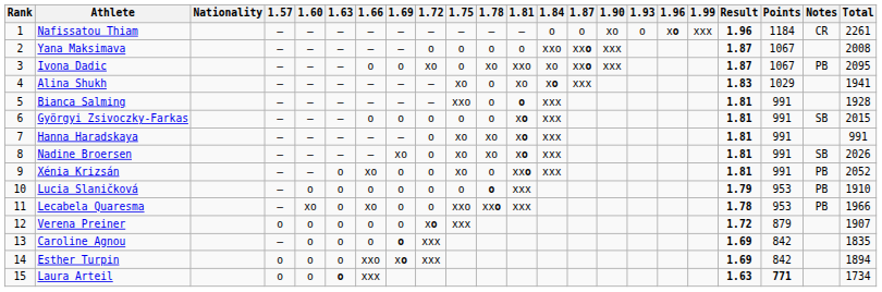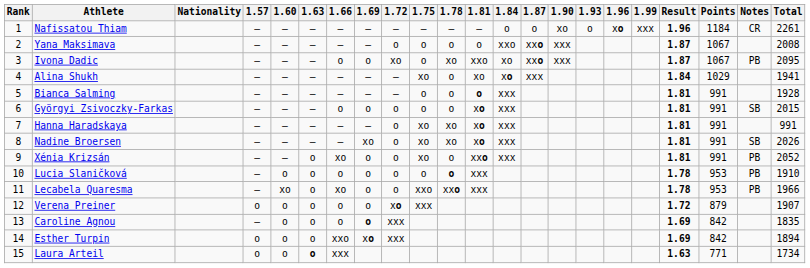 <table class="wikitable sortable" style="text-align:center;font-size:90%">
 <tr>
 <th>Rank</th>
 <th>Athlete</th>
 <th>Nationality</th>
 <th>1.57</th>
 <th>1.60</th>
 <th>1.63</th>
 <th>1.66</th>
 <th>1.69</th>
 <th>1.72</th>
 <th>1.75</th>
 <th>1.78</th>
 <th>1.81</th>
 <th>1.84</th>
 <th>1.87</th>
 <th>1.90</th>
 <th>1.93</th>
 <th>1.96</th>
 <th>1.99</th>
 <th>Result</th>
 <th>Points</th>
 <th>Notes</th>
 <th>Total</th>
 </tr>
 <tr>
 <td>1</td>
 <td align=left><a href='#'>Nafissatou Thiam</a></td>
 <td align=left></td>
 <td>–</td>
 <td>–</td>
 <td>–</td>
 <td>–</td>
 <td>–</td>
 <td>–</td>
 <td>–</td>
 <td>–</td>
 <td>–</td>
 <td>o</td>
 <td>o</td>
 <td>xo</td>
 <td>o</td>
 <td>x<strong>o</strong></td>
 <td>xxx</td>
 <td><strong>1.96</strong></td>
 <td>1184</td>
 <td>CR</td>
 <td>2261</td>
 </tr>
 <tr>
 <td>2</td>
 <td align=left><a href='#'>Yana Maksimava</a></td>
 <td align=left></td>
 <td>–</td>
 <td>–</td>
 <td>–</td>
 <td>–</td>
 <td>–</td>
 <td>o</td>
 <td>o</td>
 <td>o</td>
 <td>o</td>
 <td>xxo</td>
 <td>xx<strong>o</strong></td>
 <td>xxx</td>
 <td></td>
 <td></td>
 <td></td>
 <td><strong>1.87</strong></td>
 <td>1067</td>
 <td></td>
 <td>2008</td>
 </tr>
 <tr>
 <td>3</td>
 <td align=left><a href='#'>Ivona Dadic</a></td>
 <td align=left></td>
 <td>–</td>
 <td>–</td>
 <td>–</td>
 <td>o</td>
 <td>o</td>
 <td>xo</td>
 <td>o</td>
 <td>xo</td>
 <td>xxo</td>
 <td>xo</td>
 <td>xx<strong>o</strong></td>
 <td>xxx</td>
 <td></td>
 <td></td>
 <td></td>
 <td><strong>1.87</strong></td>
 <td>1067</td>
 <td>PB</td>
 <td>2095</td>
 </tr>
 <tr>
 <td>4</td>
 <td align=left><a href='#'>Alina Shukh</a></td>
 <td align=left></td>
 <td>–</td>
 <td>–</td>
 <td>–</td>
 <td>–</td>
 <td>–</td>
 <td>–</td>
 <td>xo</td>
 <td>o</td>
 <td>xo</td>
 <td>x<strong>o</strong></td>
 <td>xxx</td>
 <td></td>
 <td></td>
 <td></td>
 <td></td>
-<td><strong>1.83</strong></td>
+<td><strong>1.84</strong></td>
 <td>1029</td>
 <td></td>
 <td>1941</td>
 </tr>
 <tr>
 <td>5</td>
 <td align=left><a href='#'>Bianca Salming</a></td>
 <td align=left></td>
 <td>–</td>
 <td>–</td>
 <td>–</td>
 <td>–</td>
 <td>–</td>
 <td>–</td>
-<td>xxo</td>
+<td>o</td>
 <td>o</td>
 <td><strong>o</strong></td>
 <td>xxx</td>
 <td></td>
 <td></td>
 <td></td>
 <td></td>
 <td></td>
 <td><strong>1.81</strong></td>
 <td>991</td>
 <td></td>
 <td>1928</td>
 </tr>
 <tr>
 <td>6</td>
 <td align=left><a href='#'>Györgyi Zsivoczky-Farkas</a></td>
 <td align=left></td>
 <td>–</td>
 <td>–</td>
 <td>–</td>
 <td>o</td>
 <td>o</td>
 <td>o</td>
 <td>o</td>
 <td>o</td>
 <td>x<strong>o</strong></td>
 <td>xxx</td>
 <td></td>
 <td></td>
 <td></td>
 <td></td>
 <td></td>
 <td><strong>1.81</strong></td>
 <td>991</td>
 <td>SB</td>
 <td>2015</td>
 </tr>
 <tr>
 <td>7</td>
 <td align=left><a href='#'>Hanna Haradskaya</a></td>
 <td align=left></td>
 <td>–</td>
 <td>–</td>
 <td>–</td>
 <td>–</td>
 <td>–</td>
 <td>o</td>
 <td>xo</td>
 <td>xo</td>
 <td>x<strong>o</strong></td>
 <td>xxx</td>
 <td></td>
 <td></td>
 <td></td>
 <td></td>
 <td></td>
 <td><strong>1.81</strong></td>
 <td>991</td>
 <td></td>
 <td>991</td>
 </tr>
 <tr>
 <td>8</td>
 <td align=left><a href='#'>Nadine Broersen</a></td>
 <td align=left></td>
 <td>–</td>
 <td>–</td>
 <td>–</td>
 <td>–</td>
 <td>xo</td>
 <td>o</td>
 <td>xo</td>
 <td>xo</td>
 <td>x<strong>o</strong></td>
 <td>xxx</td>
 <td></td>
 <td></td>
 <td></td>
 <td></td>
 <td></td>
 <td><strong>1.81</strong></td>
 <td>991</td>
 <td>SB</td>
 <td>2026</td>
 </tr>
 <tr>
 <td>9</td>
 <td align=left><a href='#'>Xénia Krizsán</a></td>
 <td align=left></td>
 <td>–</td>
 <td>–</td>
 <td>o</td>
 <td>xo</td>
 <td>o</td>
 <td>o</td>
 <td>xo</td>
 <td>o</td>
 <td>xx<strong>o</strong></td>
 <td>xxx</td>
 <td></td>
 <td></td>
 <td></td>
 <td></td>
 <td></td>
 <td><strong>1.81</strong></td>
 <td>991</td>
 <td>PB</td>
 <td>2052</td>
 </tr>
 <tr>
 <td>10</td>
 <td align=left><a href='#'>Lucia Slaničková</a></td>
 <td align=left></td>
 <td>–</td>
 <td>o</td>
 <td>o</td>
 <td>o</td>
 <td>o</td>
 <td>o</td>
 <td>o</td>
 <td><strong>o</strong></td>
 <td>xxx</td>
 <td></td>
 <td></td>
 <td></td>
 <td></td>
 <td></td>
 <td></td>
-<td><strong>1.79</strong></td>
+<td><strong>1.78</strong></td>
 <td>953</td>
 <td>PB</td>
 <td>1910</td>
 </tr>
 <tr>
 <td>11</td>
 <td align=left><a href='#'>Lecabela Quaresma</a></td>
 <td align=left></td>
 <td>–</td>
 <td>xo</td>
 <td>o</td>
 <td>xo</td>
 <td>o</td>
 <td>o</td>
 <td>xxo</td>
 <td>xx<strong>o</strong></td>
 <td>xxx</td>
 <td></td>
 <td></td>
 <td></td>
 <td></td>
 <td></td>
 <td></td>
 <td><strong>1.78</strong></td>
 <td>953</td>
 <td>PB</td>
 <td>1966</td>
 </tr>
 <tr>
 <td>12</td>
 <td align=left><a href='#'>Verena Preiner</a></td>
 <td align=left></td>
 <td>o</td>
 <td>o</td>
 <td>o</td>
 <td>o</td>
 <td>o</td>
 <td>x<strong>o</strong></td>
 <td>xxx</td>
 <td></td>
 <td></td>
 <td></td>
 <td></td>
 <td></td>
 <td></td>
 <td></td>
 <td></td>
 <td><strong>1.72</strong></td>
 <td>879</td>
 <td></td>
 <td>1907</td>
 </tr>
 <tr>
 <td>13</td>
 <td align=left><a href='#'>Caroline Agnou</a></td>
 <td align=left></td>
 <td>–</td>
 <td>o</td>
 <td>o</td>
 <td>o</td>
 <td><strong>o</strong></td>
 <td>xxx</td>
 <td></td>
 <td></td>
 <td></td>
 <td></td>
 <td></td>
 <td></td>
 <td></td>
 <td></td>
 <td></td>
 <td><strong>1.69</strong></td>
 <td>842</td>
 <td></td>
 <td>1835</td>
 </tr>
 <tr>
 <td>14</td>
 <td align=left><a href='#'>Esther Turpin</a></td>
 <td align=left></td>
 <td>o</td>
 <td>o</td>
 <td>o</td>
 <td>xxo</td>
 <td>x<strong>o</strong></td>
 <td>xxx</td>
 <td></td>
 <td></td>
 <td></td>
 <td></td>
 <td></td>
 <td></td>
 <td></td>
 <td></td>
 <td></td>
 <td><strong>1.69</strong></td>
 <td>842</td>
 <td></td>
 <td>1894</td>
 </tr>
 <tr>
 <td>15</td>
 <td align=left><a href='#'>Laura Arteil</a></td>
 <td align=left></td>
 <td>o</td>
 <td>o</td>
 <td><strong>o</strong></td>
 <td>xxx</td>
 <td></td>
 <td></td>
 <td></td>
 <td></td>
 <td></td>
 <td></td>
 <td></td>
 <td></td>
 <td></td>
 <td></td>
 <td></td>
 <td><strong>1.63</strong></td>
-<td><strong>771</strong></td>
+<td>771</td>
 <td></td>
 <td>1734</td>
 </tr>
 </table>
